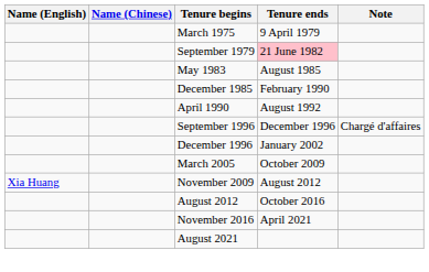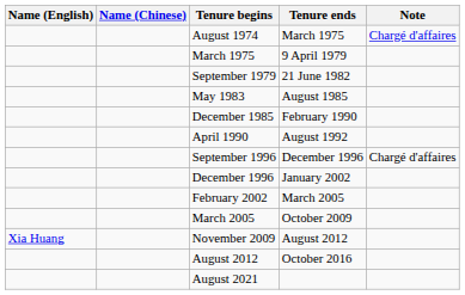 <table class="wikitable">
 <tr>
 <th>Name (English)</th>
 <th><a href='#'>Name (Chinese)</a></th>
 <th>Tenure begins</th>
 <th>Tenure ends</th>
 <th>Note</th>
+</tr>
+<tr>
+<td></td>
+<td></td>
+<td>August 1974</td>
+<td>March 1975</td>
+<td><a href='#'>Chargé d'affaires</a></td>
 </tr>
 <tr>
 <td></td>
 <td></td>
 <td>March 1975</td>
 <td>9 April 1979</td>
 <td></td>
 </tr>
 <tr>
 <td></td>
 <td></td>
 <td>September 1979</td>
-<td style="background: pink;">21 June 1982</td>
+<td>21 June 1982</td>
 <td></td>
 </tr>
 <tr>
 <td></td>
 <td></td>
 <td>May 1983</td>
 <td>August 1985</td>
 <td></td>
 </tr>
 <tr>
 <td></td>
 <td></td>
 <td>December 1985</td>
 <td>February 1990</td>
 <td></td>
 </tr>
 <tr>
 <td></td>
 <td></td>
 <td>April 1990</td>
 <td>August 1992</td>
 <td></td>
 </tr>
 <tr>
 <td></td>
 <td></td>
 <td>September 1996</td>
 <td>December 1996</td>
 <td>Chargé d'affaires</td>
 </tr>
 <tr>
 <td></td>
 <td></td>
 <td>December 1996</td>
 <td>January 2002</td>
 <td></td>
 </tr>
 <tr>
 <td></td>
 <td></td>
+<td>February 2002</td>
+<td>March 2005</td>
+<td></td>
+</tr>
+<tr>
+<td></td>
+<td></td>
 <td>March 2005</td>
 <td>October 2009</td>
 <td></td>
 </tr>
 <tr>
 <td><a href='#'>Xia Huang</a></td>
 <td></td>
 <td>November 2009</td>
 <td>August 2012</td>
 <td></td>
 </tr>
 <tr>
 <td></td>
 <td></td>
 <td>August 2012</td>
 <td>October 2016</td>
 <td></td>
 </tr>
 <tr>
 <td></td>
 <td></td>
-<td>November 2016</td>
-<td>April 2021</td>
-<td></td>
-</tr>
-<tr>
-<td></td>
-<td></td>
 <td>August 2021</td>
 <td></td>
 <td></td>
 </tr>
 </table>
